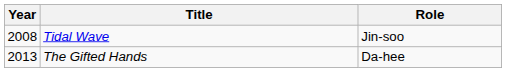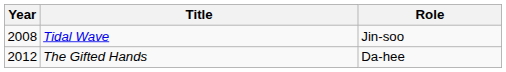 <table class="wikitable" style="width:600px">
 <tr>
 <th width=10>Year</th>
 <th>Title</th>
 <th>Role</th>
 </tr>
 <tr>
 <td>2008</td>
 <td><em><a href='#'>Tidal Wave</a></em></td>
 <td>Jin-soo</td>
 </tr>
 <tr>
-<td>2013</td>
+<td>2012</td>
 <td><em>The Gifted Hands</em></td>
 <td>Da-hee</td>
 </tr>
 </table>
